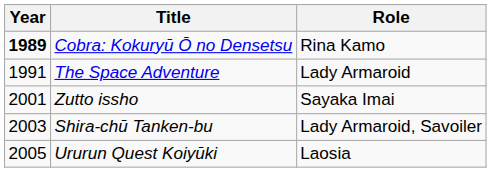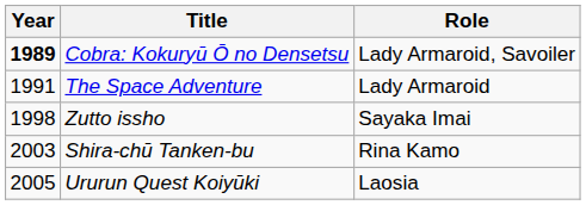 <table class="wikitable">
 <tr>
 <th>Year</th>
 <th>Title</th>
 <th>Role</th>
 </tr>
 <tr>
 <td><strong>1989</strong></td>
 <td><em><a href='#'>Cobra: Kokuryū Ō no Densetsu</a></em></td>
-<td>Rina Kamo</td>
+<td>Lady Armaroid, Savoiler</td>
 </tr>
 <tr>
 <td>1991</td>
 <td><em><a href='#'>The Space Adventure</a></em></td>
 <td>Lady Armaroid</td>
 </tr>
 <tr>
-<td>2001</td>
+<td>1998</td>
 <td><em>Zutto issho</em></td>
 <td>Sayaka Imai</td>
 </tr>
 <tr>
 <td>2003</td>
 <td><em>Shira-chū Tanken-bu</em></td>
-<td>Lady Armaroid, Savoiler</td>
+<td>Rina Kamo</td>
 </tr>
 <tr>
 <td>2005</td>
 <td><em>Ururun Quest Koiyūki</em></td>
 <td>Laosia</td>
 </tr>
 </table>
